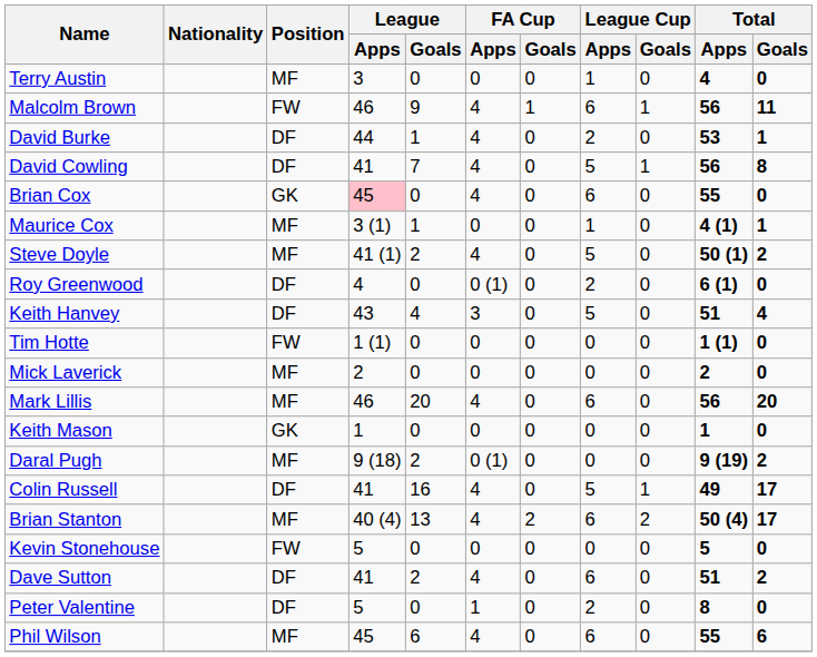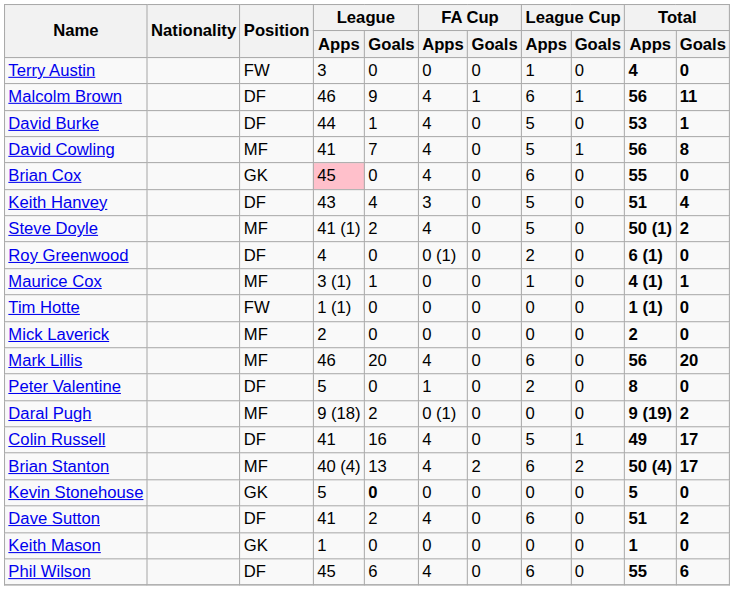 <table class="wikitable sortable">
 <tr>
 <th scope=col rowspan=2>Name</th>
 <th scope=col rowspan=2>Nationality</th>
 <th scope=col rowspan=2>Position</th>
 <th colspan=2>League</th>
 <th colspan=2>FA Cup</th>
 <th colspan=2>League Cup</th>
 <th colspan=2>Total</th>
 </tr>
 <tr>
 <th>Apps</th>
 <th>Goals</th>
 <th>Apps</th>
 <th>Goals</th>
 <th>Apps</th>
 <th>Goals</th>
 <th>Apps</th>
 <th>Goals</th>
 </tr>
 <tr>
 <td><a href='#'>Terry Austin</a></td>
 <td></td>
-<td>MF</td>
+<td>FW</td>
 <td>3</td>
 <td>0</td>
 <td>0</td>
 <td>0</td>
 <td>1</td>
 <td>0</td>
 <td><strong>4</strong></td>
 <td><strong>0</strong></td>
 </tr>
 <tr>
 <td><a href='#'>Malcolm Brown</a></td>
 <td></td>
-<td>FW</td>
+<td>DF</td>
 <td>46</td>
 <td>9</td>
 <td>4</td>
 <td>1</td>
 <td>6</td>
 <td>1</td>
 <td><strong>56</strong></td>
 <td><strong>11</strong></td>
 </tr>
 <tr>
 <td><a href='#'>David Burke</a></td>
 <td></td>
 <td>DF</td>
 <td>44</td>
 <td>1</td>
 <td>4</td>
 <td>0</td>
-<td>2</td>
+<td>5</td>
 <td>0</td>
 <td><strong>53</strong></td>
 <td><strong>1</strong></td>
 </tr>
 <tr>
 <td><a href='#'>David Cowling</a></td>
 <td></td>
-<td>DF</td>
+<td>MF</td>
 <td>41</td>
 <td>7</td>
 <td>4</td>
 <td>0</td>
 <td>5</td>
 <td>1</td>
 <td><strong>56</strong></td>
 <td><strong>8</strong></td>
 </tr>
 <tr>
 <td><a href='#'>Brian Cox</a></td>
 <td></td>
 <td>GK</td>
 <td style="background: pink;">45</td>
 <td>0</td>
 <td>4</td>
 <td>0</td>
 <td>6</td>
 <td>0</td>
 <td><strong>55</strong></td>
 <td><strong>0</strong></td>
 </tr>
 <tr>
-<td><a href='#'>Maurice Cox</a></td>
+<td><a href='#'>Keith Hanvey</a></td>
 <td></td>
-<td>MF</td>
-<td>3 (1)</td>
-<td>1</td>
+<td>DF</td>
+<td>43</td>
+<td>4</td>
+<td>3</td>
 <td>0</td>
+<td>5</td>
 <td>0</td>
-<td>1</td>
-<td>0</td>
-<td><strong>4 (1)</strong></td>
-<td><strong>1</strong></td>
+<td><strong>51</strong></td>
+<td><strong>4</strong></td>
 </tr>
 <tr>
 <td><a href='#'>Steve Doyle</a></td>
 <td></td>
 <td>MF</td>
 <td>41 (1)</td>
 <td>2</td>
 <td>4</td>
 <td>0</td>
 <td>5</td>
 <td>0</td>
 <td><strong>50 (1)</strong></td>
 <td><strong>2</strong></td>
 </tr>
 <tr>
 <td><a href='#'>Roy Greenwood</a></td>
 <td></td>
 <td>DF</td>
 <td>4</td>
 <td>0</td>
 <td>0 (1)</td>
 <td>0</td>
 <td>2</td>
 <td>0</td>
 <td><strong>6 (1)</strong></td>
 <td><strong>0</strong></td>
 </tr>
 <tr>
-<td><a href='#'>Keith Hanvey</a></td>
+<td><a href='#'>Maurice Cox</a></td>
 <td></td>
-<td>DF</td>
-<td>43</td>
-<td>4</td>
-<td>3</td>
+<td>MF</td>
+<td>3 (1)</td>
+<td>1</td>
 <td>0</td>
-<td>5</td>
 <td>0</td>
-<td><strong>51</strong></td>
-<td><strong>4</strong></td>
+<td>1</td>
+<td>0</td>
+<td><strong>4 (1)</strong></td>
+<td><strong>1</strong></td>
 </tr>
 <tr>
 <td><a href='#'>Tim Hotte</a></td>
 <td></td>
 <td>FW</td>
 <td>1 (1)</td>
 <td>0</td>
 <td>0</td>
 <td>0</td>
 <td>0</td>
 <td>0</td>
 <td><strong>1 (1)</strong></td>
 <td><strong>0</strong></td>
 </tr>
 <tr>
 <td><a href='#'>Mick Laverick</a></td>
 <td></td>
 <td>MF</td>
 <td>2</td>
 <td>0</td>
 <td>0</td>
 <td>0</td>
 <td>0</td>
 <td>0</td>
 <td><strong>2</strong></td>
 <td><strong>0</strong></td>
 </tr>
 <tr>
 <td><a href='#'>Mark Lillis</a></td>
 <td></td>
 <td>MF</td>
 <td>46</td>
 <td>20</td>
 <td>4</td>
 <td>0</td>
 <td>6</td>
 <td>0</td>
 <td><strong>56</strong></td>
 <td><strong>20</strong></td>
 </tr>
 <tr>
-<td><a href='#'>Keith Mason</a></td>
+<td><a href='#'>Peter Valentine</a></td>
 <td></td>
-<td>GK</td>
+<td>DF</td>
+<td>5</td>
+<td>0</td>
 <td>1</td>
 <td>0</td>
+<td>2</td>
 <td>0</td>
-<td>0</td>
-<td>0</td>
-<td>0</td>
-<td><strong>1</strong></td>
+<td><strong>8</strong></td>
 <td><strong>0</strong></td>
 </tr>
 <tr>
 <td><a href='#'>Daral Pugh</a></td>
 <td></td>
 <td>MF</td>
 <td>9 (18)</td>
 <td>2</td>
 <td>0 (1)</td>
 <td>0</td>
 <td>0</td>
 <td>0</td>
 <td><strong>9 (19)</strong></td>
 <td><strong>2</strong></td>
 </tr>
 <tr>
 <td><a href='#'>Colin Russell</a></td>
 <td></td>
 <td>DF</td>
 <td>41</td>
 <td>16</td>
 <td>4</td>
 <td>0</td>
 <td>5</td>
 <td>1</td>
 <td><strong>49</strong></td>
 <td><strong>17</strong></td>
 </tr>
 <tr>
 <td><a href='#'>Brian Stanton</a></td>
 <td></td>
 <td>MF</td>
 <td>40 (4)</td>
 <td>13</td>
 <td>4</td>
 <td>2</td>
 <td>6</td>
 <td>2</td>
 <td><strong>50 (4)</strong></td>
 <td><strong>17</strong></td>
 </tr>
 <tr>
 <td><a href='#'>Kevin Stonehouse</a></td>
 <td></td>
-<td>FW</td>
+<td>GK</td>
 <td>5</td>
-<td>0</td>
+<td><strong>0</strong></td>
 <td>0</td>
 <td>0</td>
 <td>0</td>
 <td>0</td>
 <td><strong>5</strong></td>
 <td><strong>0</strong></td>
 </tr>
 <tr>
 <td><a href='#'>Dave Sutton</a></td>
 <td></td>
 <td>DF</td>
 <td>41</td>
 <td>2</td>
 <td>4</td>
 <td>0</td>
 <td>6</td>
 <td>0</td>
 <td><strong>51</strong></td>
 <td><strong>2</strong></td>
 </tr>
 <tr>
-<td><a href='#'>Peter Valentine</a></td>
+<td><a href='#'>Keith Mason</a></td>
 <td></td>
-<td>DF</td>
-<td>5</td>
-<td>0</td>
+<td>GK</td>
 <td>1</td>
 <td>0</td>
-<td>2</td>
 <td>0</td>
-<td><strong>8</strong></td>
+<td>0</td>
+<td>0</td>
+<td>0</td>
+<td><strong>1</strong></td>
 <td><strong>0</strong></td>
 </tr>
 <tr>
 <td><a href='#'>Phil Wilson</a></td>
 <td></td>
-<td>MF</td>
+<td>DF</td>
 <td>45</td>
 <td>6</td>
 <td>4</td>
 <td>0</td>
 <td>6</td>
 <td>0</td>
 <td><strong>55</strong></td>
 <td><strong>6</strong></td>
 </tr>
 <tr>
 </tr>
 </table>
